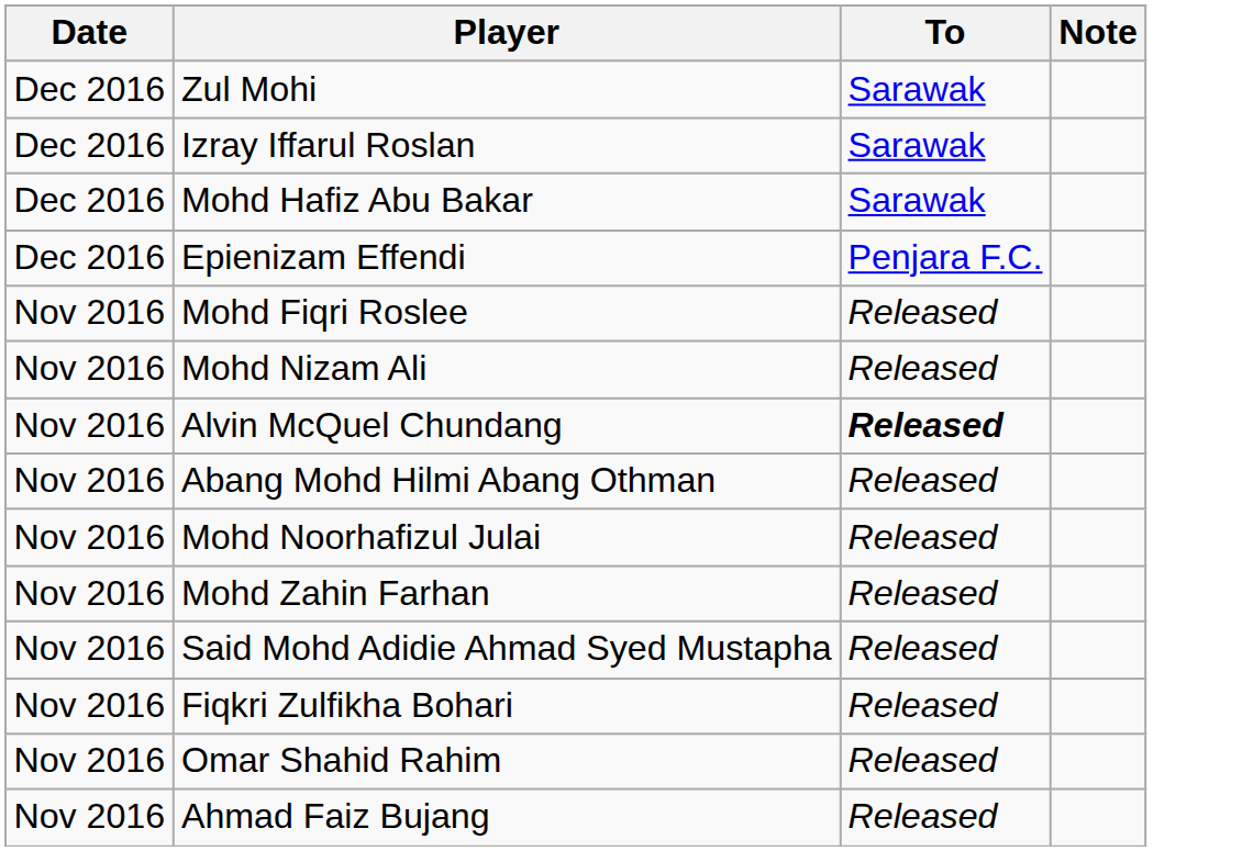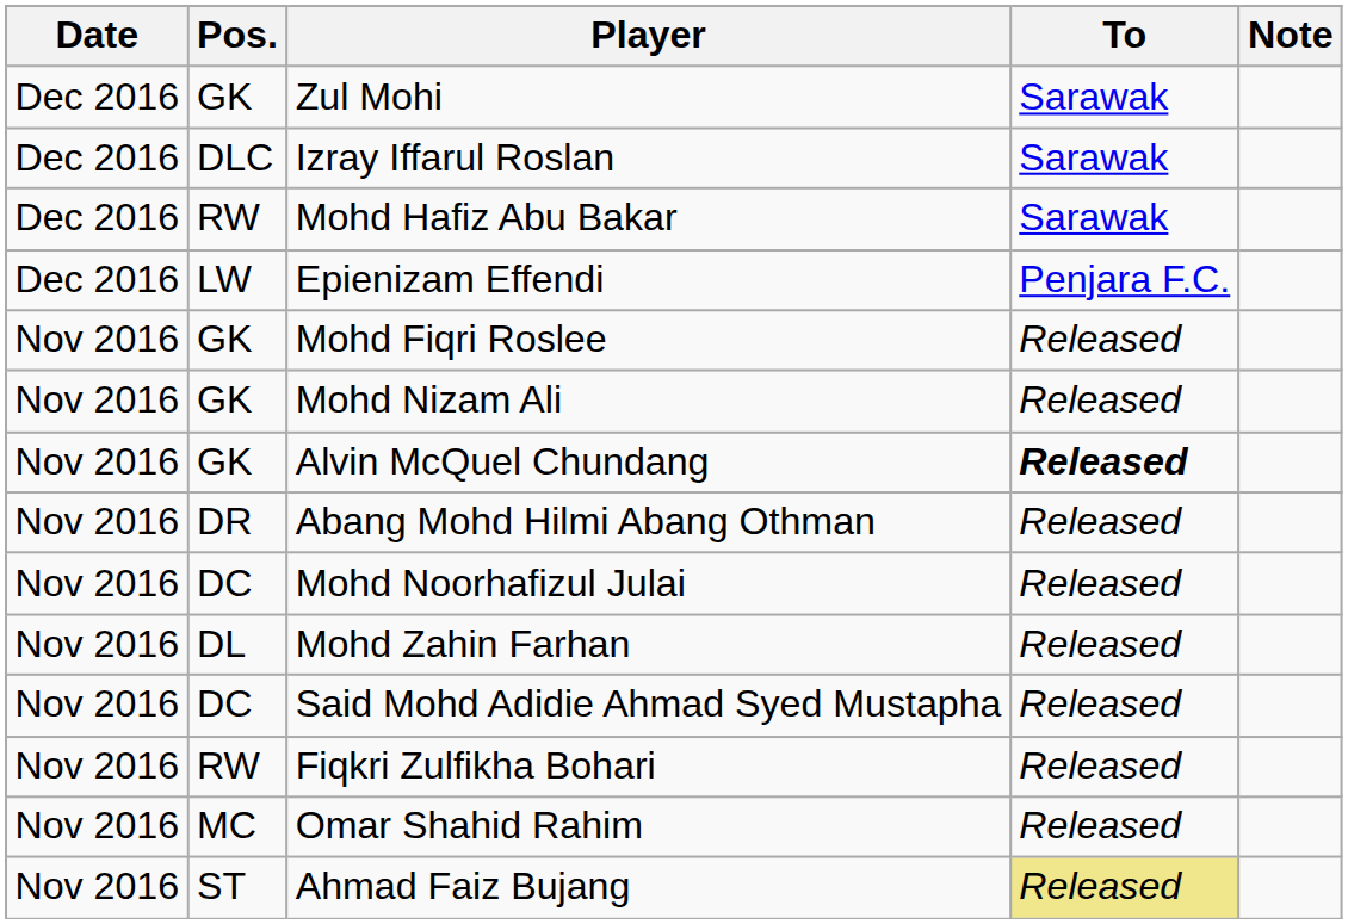 <table class="wikitable sortable">
 <tr>
 <th>Date</th>
+<th>Pos.</th>
 <th>Player</th>
 <th>To</th>
 <th>Note</th>
 </tr>
 <tr>
 <td>Dec 2016</td>
+<td>GK</td>
 <td> Zul Mohi</td>
 <td> <a href='#'>Sarawak</a></td>
 <td></td>
 </tr>
 <tr>
 <td>Dec 2016</td>
+<td>DLC</td>
 <td> Izray Iffarul Roslan</td>
 <td> <a href='#'>Sarawak</a></td>
 <td></td>
 </tr>
 <tr>
 <td>Dec 2016</td>
+<td>RW</td>
 <td> Mohd Hafiz Abu Bakar</td>
 <td> <a href='#'>Sarawak</a></td>
 <td></td>
 </tr>
 <tr>
 <td>Dec 2016</td>
+<td>LW</td>
 <td> Epienizam Effendi</td>
 <td> <a href='#'>Penjara F.C.</a></td>
 <td></td>
 </tr>
 <tr>
 <td>Nov 2016</td>
+<td>GK</td>
 <td> Mohd Fiqri Roslee</td>
 <td><em>Released</em></td>
 <td></td>
 </tr>
 <tr>
 <td>Nov 2016</td>
+<td>GK</td>
 <td> Mohd Nizam Ali</td>
 <td><em>Released</em></td>
 <td></td>
 </tr>
 <tr>
 <td>Nov 2016</td>
+<td>GK</td>
 <td> Alvin McQuel Chundang</td>
 <td><strong><em>Released</em></strong></td>
 <td></td>
 </tr>
 <tr>
 <td>Nov 2016</td>
+<td>DR</td>
 <td> Abang Mohd Hilmi Abang Othman</td>
 <td><em>Released</em></td>
 <td></td>
 </tr>
 <tr>
 <td>Nov 2016</td>
+<td>DC</td>
 <td> Mohd Noorhafizul Julai</td>
 <td><em>Released</em></td>
 <td></td>
 </tr>
 <tr>
 <td>Nov 2016</td>
+<td>DL</td>
 <td> Mohd Zahin Farhan</td>
 <td><em>Released</em></td>
 <td></td>
 </tr>
 <tr>
 <td>Nov 2016</td>
+<td>DC</td>
 <td> Said Mohd Adidie Ahmad Syed Mustapha</td>
 <td><em>Released</em></td>
 <td></td>
 </tr>
 <tr>
 <td>Nov 2016</td>
+<td>RW</td>
 <td> Fiqkri Zulfikha Bohari</td>
 <td><em>Released</em></td>
 <td></td>
 </tr>
 <tr>
 <td>Nov 2016</td>
+<td>MC</td>
 <td> Omar Shahid Rahim</td>
 <td><em>Released</em></td>
 <td></td>
 </tr>
 <tr>
 <td>Nov 2016</td>
+<td>ST</td>
 <td> Ahmad Faiz Bujang</td>
-<td><em>Released</em></td>
+<td style="background: khaki;"><em>Released</em></td>
 <td></td>
 </tr>
 </table>
